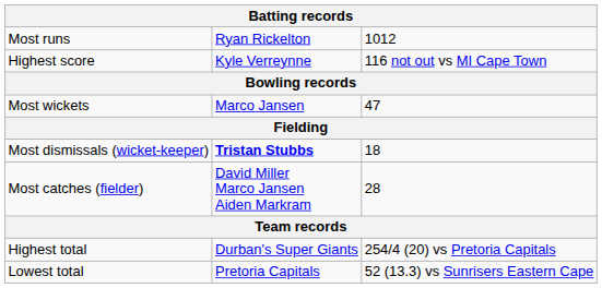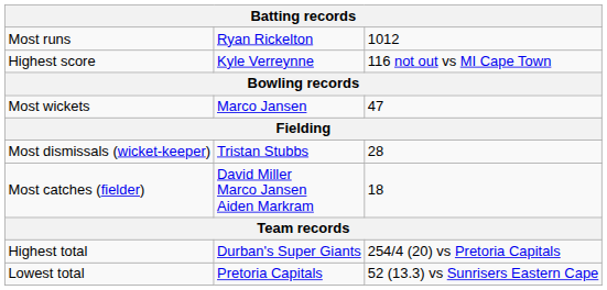 <table class="wikitable">
 <tr>
 <th colspan="3">Batting records</th>
 </tr>
 <tr>
 <td>Most runs</td>
 <td><a href='#'>Ryan Rickelton</a></td>
 <td>1012</td>
 </tr>
 <tr>
 <td>Highest score</td>
 <td><a href='#'>Kyle Verreynne</a></td>
 <td>116 <a href='#'>not out</a> vs <a href='#'>MI Cape Town</a></td>
 </tr>
 <tr>
 <th colspan="3">Bowling records</th>
 </tr>
 <tr>
 <td>Most wickets</td>
 <td><a href='#'>Marco Jansen</a></td>
 <td>47</td>
 </tr>
 <tr>
 <th colspan="3">Fielding</th>
 </tr>
 <tr>
 <td>Most dismissals (<a href='#'>wicket-keeper</a>)</td>
-<td><strong><a href='#'>Tristan Stubbs</a></strong></td>
-<td>18</td>
+<td><a href='#'>Tristan Stubbs</a></td>
+<td>28</td>
 </tr>
 <tr>
 <td>Most catches (<a href='#'>fielder</a>)</td>
 <td><a href='#'>David Miller</a><br><a href='#'>Marco Jansen</a><br><a href='#'>Aiden Markram</a></td>
-<td>28</td>
+<td>18</td>
 </tr>
 <tr>
 <th colspan="3">Team records</th>
 </tr>
 <tr>
 <td>Highest total</td>
 <td><a href='#'>Durban's Super Giants</a></td>
 <td>254/4 (20) vs <a href='#'>Pretoria Capitals</a></td>
 </tr>
 <tr>
 <td>Lowest total</td>
 <td><a href='#'>Pretoria Capitals</a></td>
 <td>52 (13.3) vs <a href='#'>Sunrisers Eastern Cape</a></td>
 </tr>
 </table>
